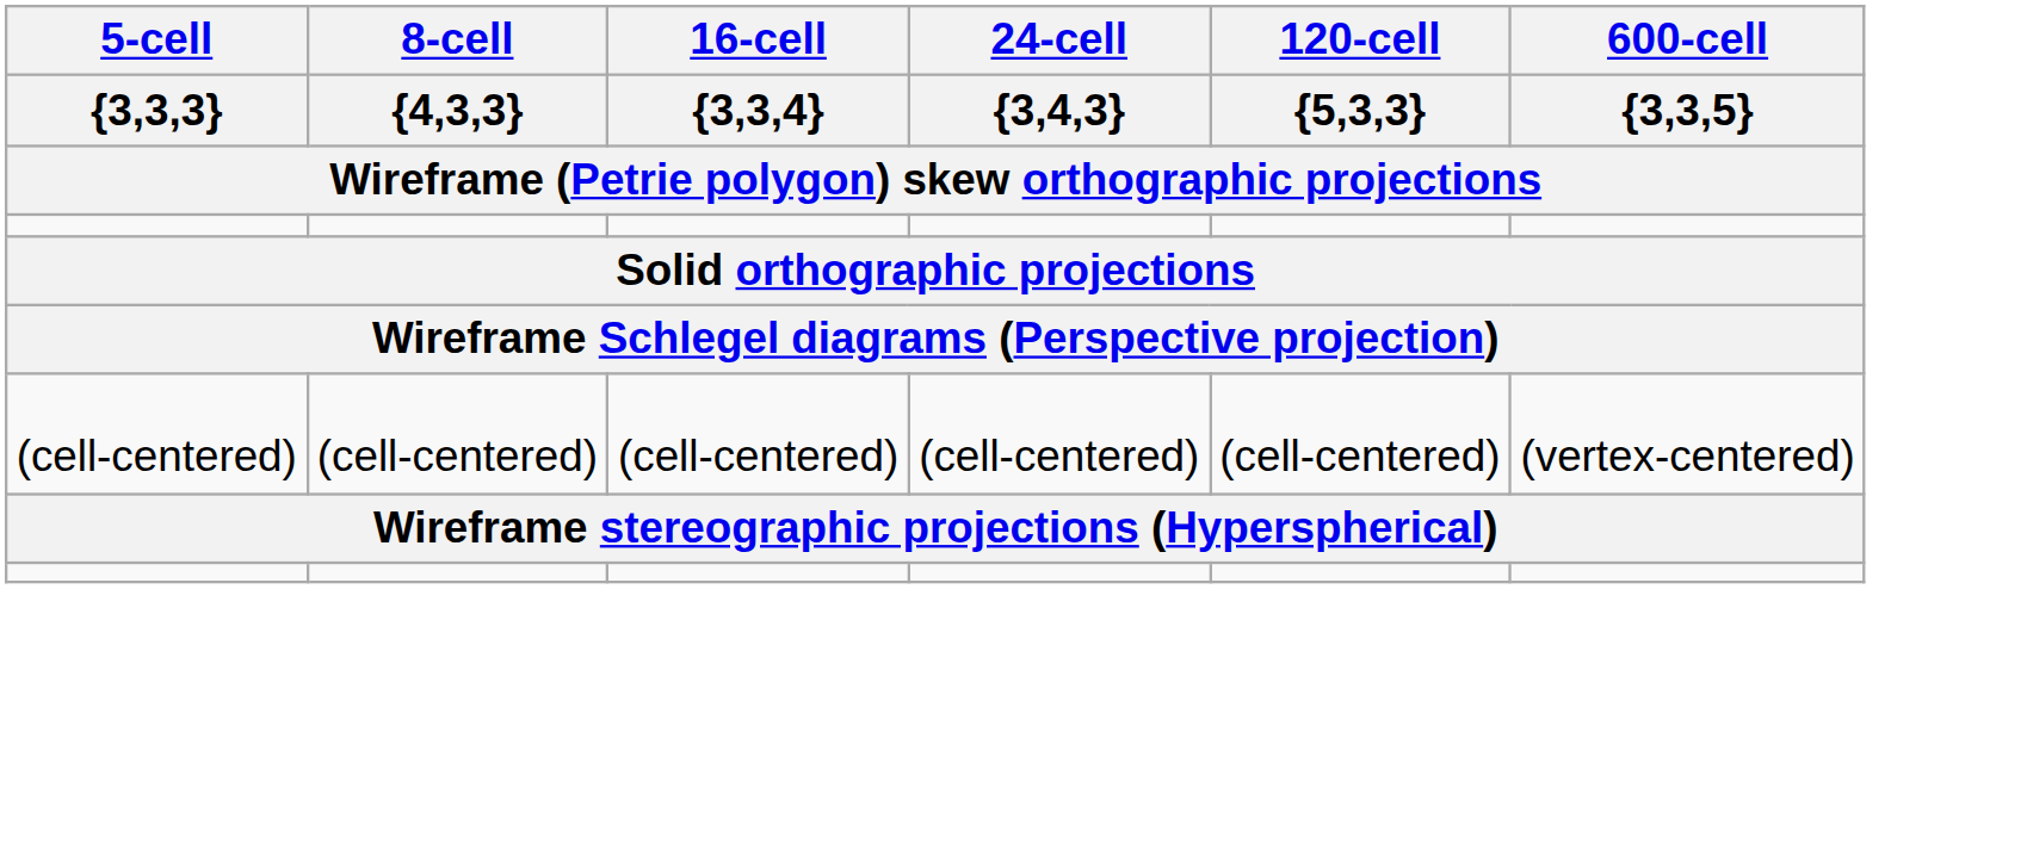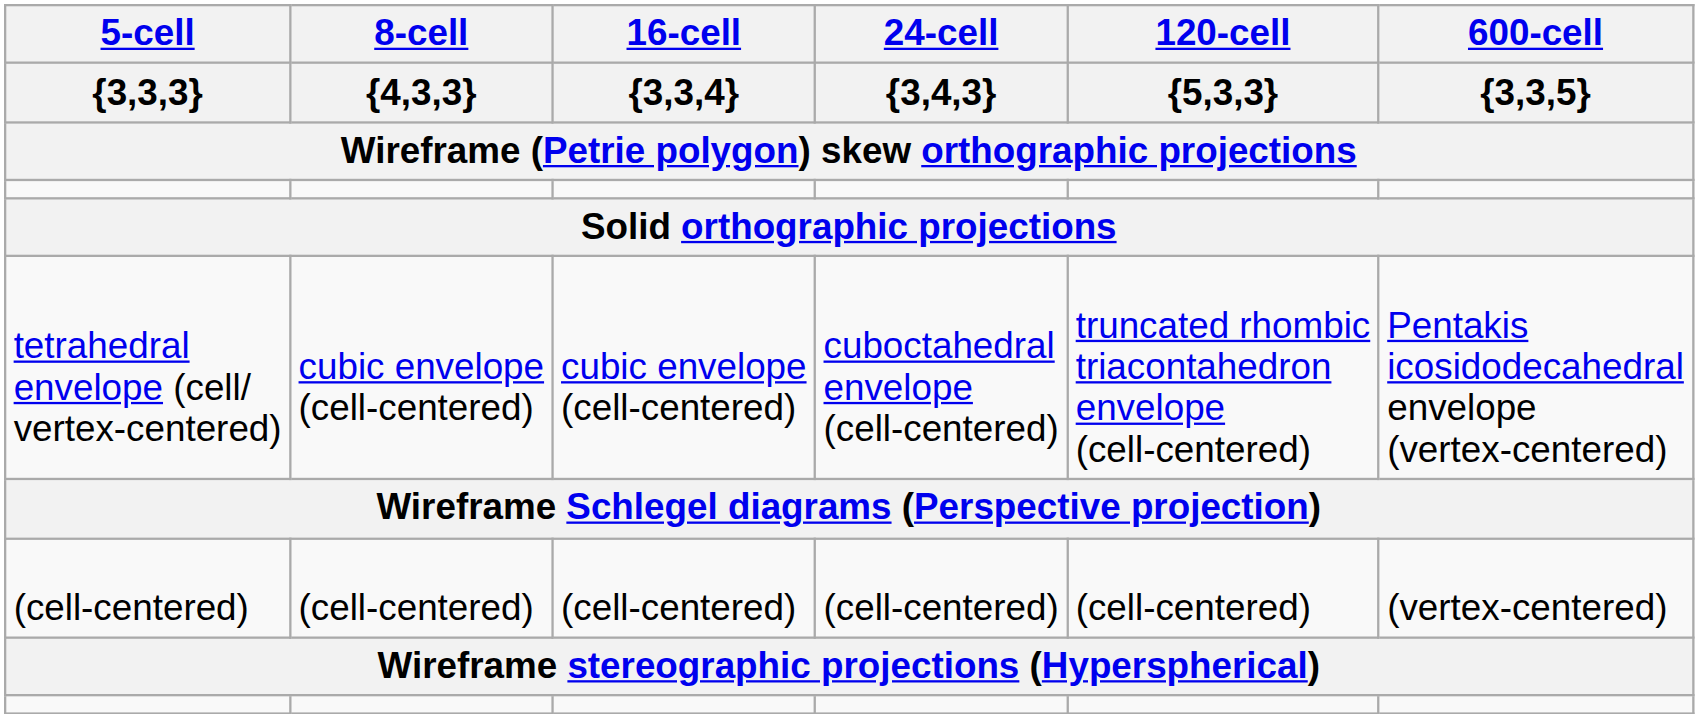 <table class="wikitable">
 <tr>
 <th><a href='#'>5-cell</a></th>
 <th><a href='#'>8-cell</a></th>
 <th><a href='#'>16-cell</a></th>
 <th><a href='#'>24-cell</a></th>
 <th><a href='#'>120-cell</a></th>
 <th><a href='#'>600-cell</a></th>
 </tr>
 <tr>
 <th>{3,3,3}</th>
 <th>{4,3,3}</th>
 <th>{3,3,4}</th>
 <th>{3,4,3}</th>
 <th>{5,3,3}</th>
 <th>{3,3,5}</th>
 </tr>
 <tr>
 <th colspan=6>Wireframe (<a href='#'>Petrie polygon</a>) skew <a href='#'>orthographic projections</a></th>
 </tr>
 <tr>
 <td></td>
 <td></td>
 <td></td>
 <td></td>
 <td></td>
 <td></td>
 </tr>
 <tr>
 <th colspan=6>Solid <a href='#'>orthographic projections</a></th>
 </tr>
 <tr>
+<td><br><a href='#'>tetrahedral<br>envelope</a> (cell/<br>vertex-centered)</td>
+<td><br><a href='#'>cubic envelope</a><br>(cell-centered)</td>
+<td><br><a href='#'>cubic envelope</a><br>(cell-centered)</td>
+<td><br><a href='#'>cuboctahedral<br>envelope</a><br>(cell-centered)</td>
+<td><br><a href='#'>truncated rhombic<br>triacontahedron<br>envelope</a><br>(cell-centered)</td>
+<td><br><a href='#'>Pentakis<br>icosidodecahedral</a><br>envelope<br>(vertex-centered)</td>
+</tr>
+<tr>
 <th colspan=6>Wireframe <a href='#'>Schlegel diagrams</a> (<a href='#'>Perspective projection</a>)</th>
 </tr>
 <tr>
 <td><br>(cell-centered)</td>
 <td><br>(cell-centered)</td>
 <td><br>(cell-centered)</td>
 <td><br>(cell-centered)</td>
 <td><br>(cell-centered)</td>
 <td><br>(vertex-centered)</td>
 </tr>
 <tr>
 <th colspan=6>Wireframe <a href='#'>stereographic projections</a> (<a href='#'>Hyperspherical</a>)</th>
 </tr>
 <tr>
 <td></td>
 <td></td>
 <td></td>
 <td></td>
 <td></td>
 <td></td>
 </tr>
 </table>
